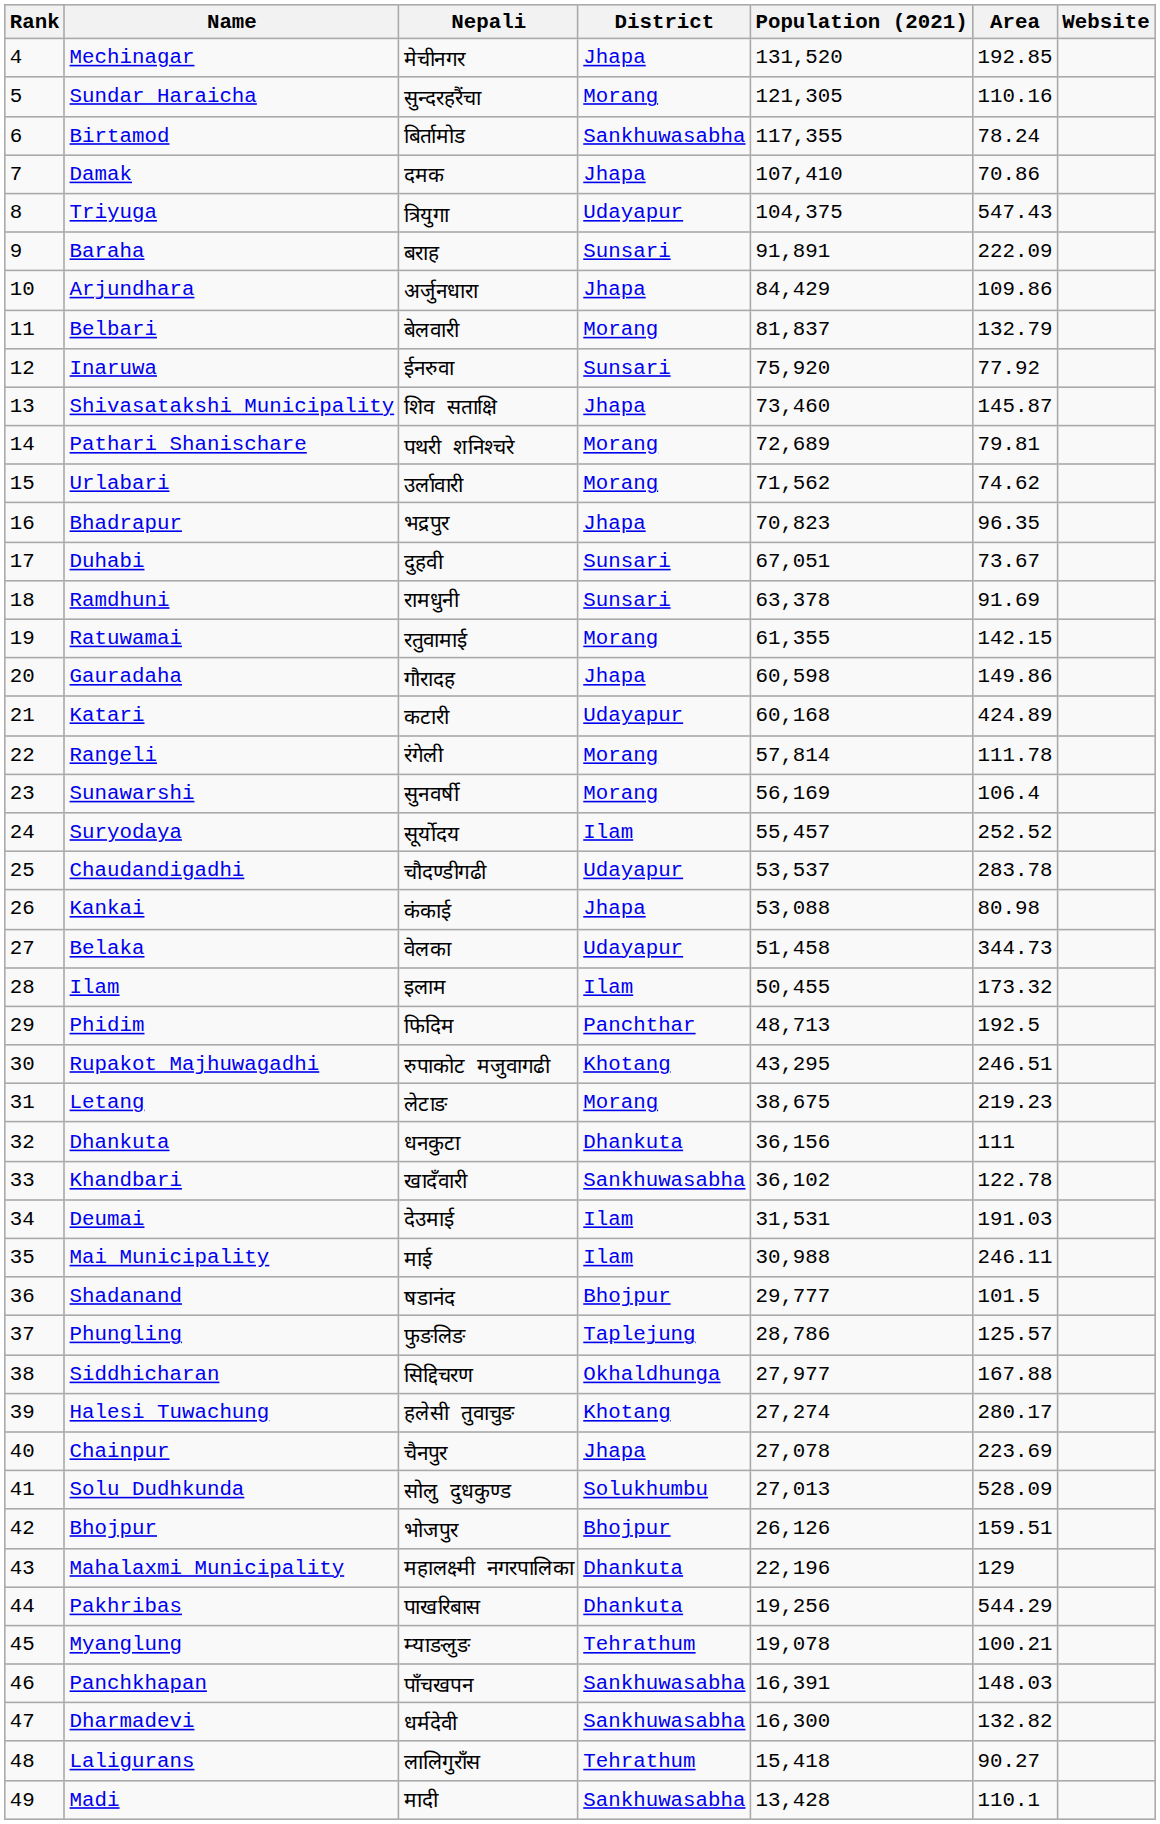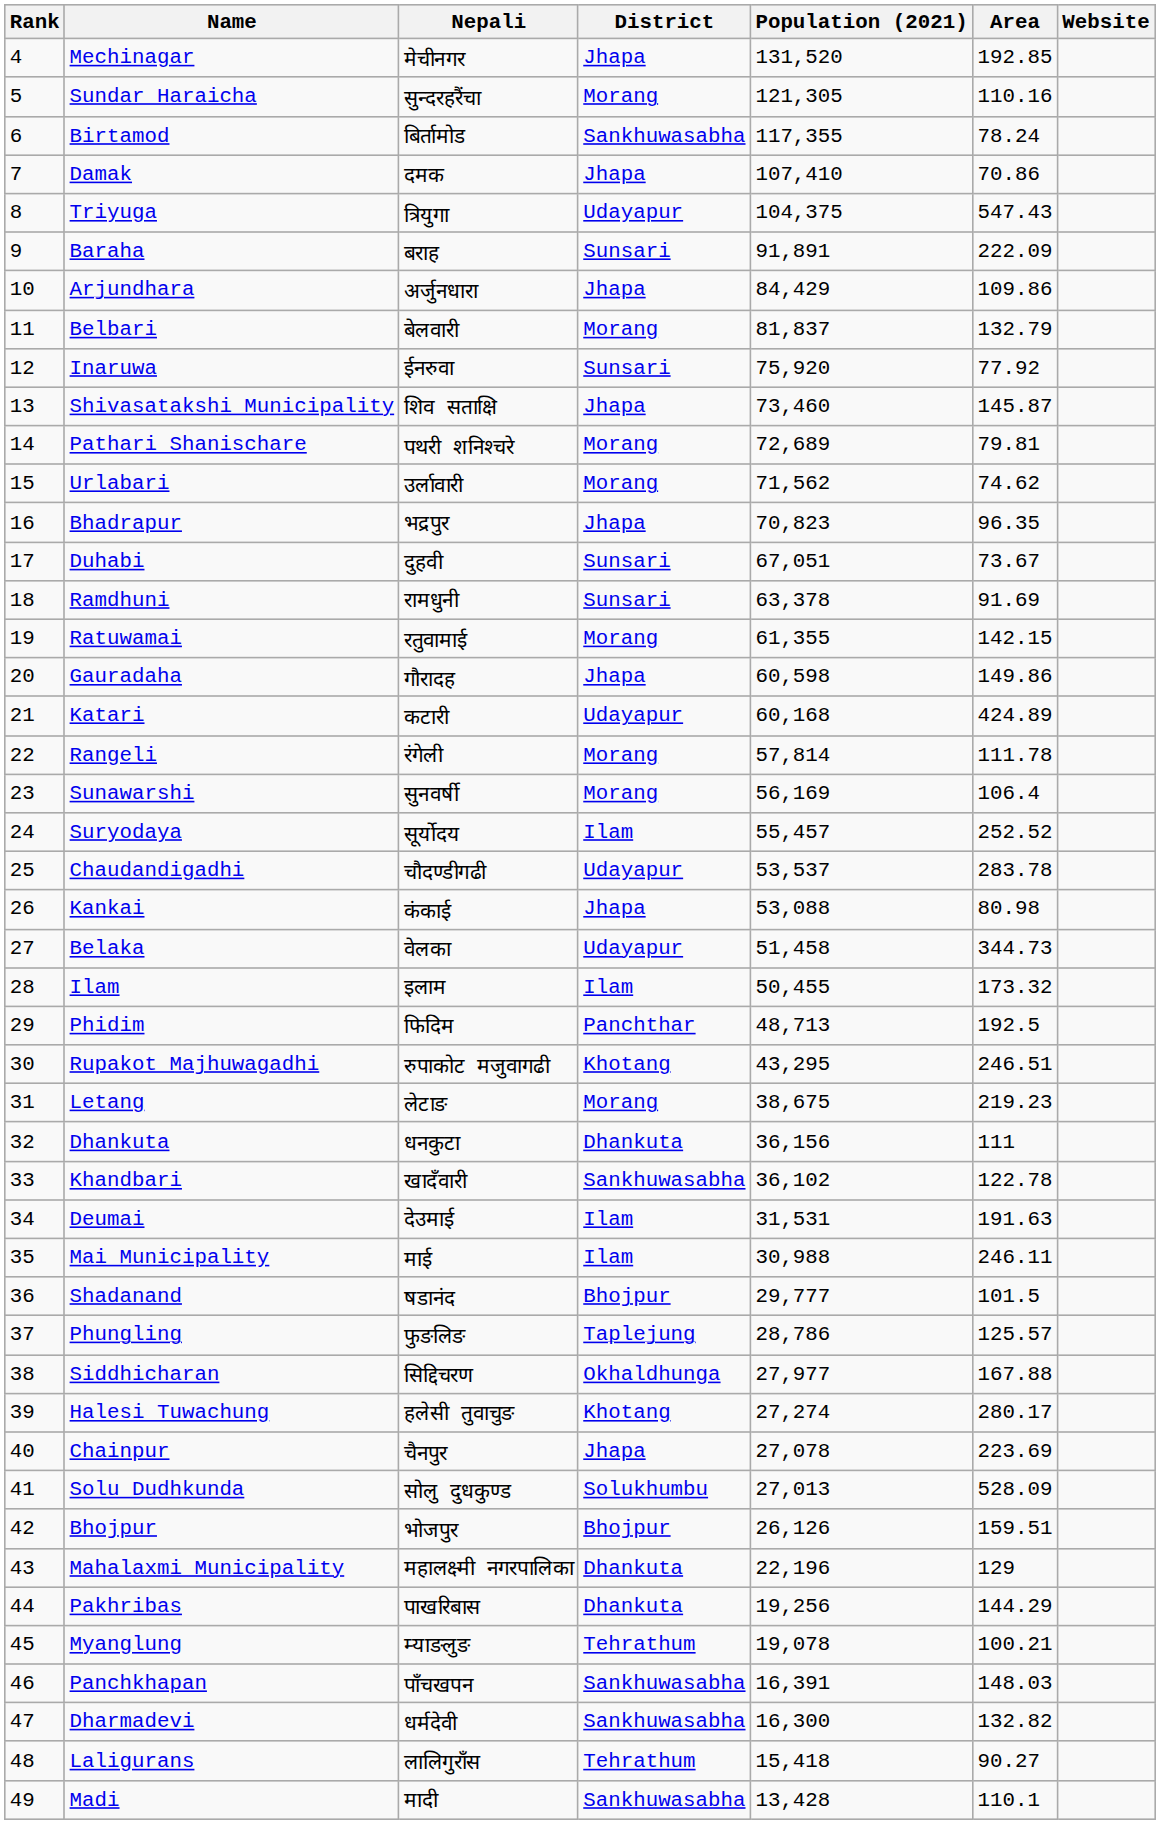 <table class="wikitable sortable">
 <tr>
 <th>Rank</th>
 <th>Name</th>
 <th>Nepali</th>
 <th>District</th>
 <th>Population (2021)</th>
 <th>Area</th>
 <th>Website</th>
 </tr>
 <tr>
 <td>4</td>
 <td><a href='#'>Mechinagar</a></td>
 <td>मेचीनगर</td>
 <td><a href='#'>Jhapa</a></td>
 <td>131,520</td>
 <td>192.85</td>
 <td></td>
 </tr>
 <tr>
 <td>5</td>
 <td><a href='#'>Sundar Haraicha</a></td>
 <td>सुन्दरहरैंचा</td>
 <td><a href='#'>Morang</a></td>
 <td>121,305</td>
 <td>110.16</td>
 <td></td>
 </tr>
 <tr>
 <td>6</td>
 <td><a href='#'>Birtamod</a></td>
 <td>बिर्तामोड</td>
 <td><a href='#'>Sankhuwasabha</a></td>
 <td>117,355</td>
 <td>78.24</td>
 <td></td>
 </tr>
 <tr>
 <td>7</td>
 <td><a href='#'>Damak</a></td>
 <td>दमक</td>
 <td><a href='#'>Jhapa</a></td>
 <td>107,410</td>
 <td>70.86</td>
 <td></td>
 </tr>
 <tr>
 <td>8</td>
 <td><a href='#'>Triyuga</a></td>
 <td>त्रियुगा</td>
 <td><a href='#'>Udayapur</a></td>
 <td>104,375</td>
 <td>547.43</td>
 <td></td>
 </tr>
 <tr>
 <td>9</td>
 <td><a href='#'>Baraha</a></td>
 <td>बराह</td>
 <td><a href='#'>Sunsari</a></td>
 <td>91,891</td>
 <td>222.09</td>
 <td></td>
 </tr>
 <tr>
 <td>10</td>
 <td><a href='#'>Arjundhara</a></td>
 <td>अर्जुनधारा</td>
 <td><a href='#'>Jhapa</a></td>
 <td>84,429</td>
 <td>109.86</td>
 <td></td>
 </tr>
 <tr>
 <td>11</td>
 <td><a href='#'>Belbari</a></td>
 <td>बेलवारी</td>
 <td><a href='#'>Morang</a></td>
 <td>81,837</td>
 <td>132.79</td>
 <td></td>
 </tr>
 <tr>
 <td>12</td>
 <td><a href='#'>Inaruwa</a></td>
 <td>ईनरुवा</td>
 <td><a href='#'>Sunsari</a></td>
 <td>75,920</td>
 <td>77.92</td>
 <td></td>
 </tr>
 <tr>
 <td>13</td>
 <td><a href='#'>Shivasatakshi Municipality</a></td>
 <td>शिव सताक्षि</td>
 <td><a href='#'>Jhapa</a></td>
 <td>73,460</td>
 <td>145.87</td>
 <td></td>
 </tr>
 <tr>
 <td>14</td>
 <td><a href='#'>Pathari Shanischare</a></td>
 <td>पथरी शनिश्चरे</td>
 <td><a href='#'>Morang</a></td>
 <td>72,689</td>
 <td>79.81</td>
 <td></td>
 </tr>
 <tr>
 <td>15</td>
 <td><a href='#'>Urlabari</a></td>
 <td>उर्लावारी</td>
 <td><a href='#'>Morang</a></td>
 <td>71,562</td>
 <td>74.62</td>
 <td></td>
 </tr>
 <tr>
 <td>16</td>
 <td><a href='#'>Bhadrapur</a></td>
 <td>भद्रपुर</td>
 <td><a href='#'>Jhapa</a></td>
 <td>70,823</td>
 <td>96.35</td>
 <td></td>
 </tr>
 <tr>
 <td>17</td>
 <td><a href='#'>Duhabi</a></td>
 <td>दुहवी</td>
 <td><a href='#'>Sunsari</a></td>
 <td>67,051</td>
 <td>73.67</td>
 <td></td>
 </tr>
 <tr>
 <td>18</td>
 <td><a href='#'>Ramdhuni</a></td>
 <td>रामधुनी</td>
 <td><a href='#'>Sunsari</a></td>
 <td>63,378</td>
 <td>91.69</td>
 <td></td>
 </tr>
 <tr>
 <td>19</td>
 <td><a href='#'>Ratuwamai</a></td>
 <td>रतुवामाई</td>
 <td><a href='#'>Morang</a></td>
 <td>61,355</td>
 <td>142.15</td>
 <td></td>
 </tr>
 <tr>
 <td>20</td>
 <td><a href='#'>Gauradaha</a></td>
 <td>गौरादह</td>
 <td><a href='#'>Jhapa</a></td>
 <td>60,598</td>
 <td>149.86</td>
 <td></td>
 </tr>
 <tr>
 <td>21</td>
 <td><a href='#'>Katari</a></td>
 <td>कटारी</td>
 <td><a href='#'>Udayapur</a></td>
 <td>60,168</td>
 <td>424.89</td>
 <td></td>
 </tr>
 <tr>
 <td>22</td>
 <td><a href='#'>Rangeli</a></td>
 <td>रंगेली</td>
 <td><a href='#'>Morang</a></td>
 <td>57,814</td>
 <td>111.78</td>
 <td></td>
 </tr>
 <tr>
 <td>23</td>
 <td><a href='#'>Sunawarshi</a></td>
 <td>सुनवर्षी</td>
 <td><a href='#'>Morang</a></td>
 <td>56,169</td>
 <td>106.4</td>
 <td></td>
 </tr>
 <tr>
 <td>24</td>
 <td><a href='#'>Suryodaya</a></td>
 <td>सूर्योदय</td>
 <td><a href='#'>Ilam</a></td>
 <td>55,457</td>
 <td>252.52</td>
 <td></td>
 </tr>
 <tr>
 <td>25</td>
 <td><a href='#'>Chaudandigadhi</a></td>
 <td>चौदण्डीगढी</td>
 <td><a href='#'>Udayapur</a></td>
 <td>53,537</td>
 <td>283.78</td>
 <td></td>
 </tr>
 <tr>
 <td>26</td>
 <td><a href='#'>Kankai</a></td>
 <td>कंकाई</td>
 <td><a href='#'>Jhapa</a></td>
 <td>53,088</td>
 <td>80.98</td>
 <td></td>
 </tr>
 <tr>
 <td>27</td>
 <td><a href='#'>Belaka</a></td>
 <td>वेलका</td>
 <td><a href='#'>Udayapur</a></td>
 <td>51,458</td>
 <td>344.73</td>
 <td></td>
 </tr>
 <tr>
 <td>28</td>
 <td><a href='#'>Ilam</a></td>
 <td>इलाम</td>
 <td><a href='#'>Ilam</a></td>
 <td>50,455</td>
 <td>173.32</td>
 <td></td>
 </tr>
 <tr>
 <td>29</td>
 <td><a href='#'>Phidim</a></td>
 <td>फिदिम</td>
 <td><a href='#'>Panchthar</a></td>
 <td>48,713</td>
 <td>192.5</td>
 <td></td>
 </tr>
 <tr>
 <td>30</td>
 <td><a href='#'>Rupakot Majhuwagadhi</a></td>
 <td>रुपाकोट मजुवागढी</td>
 <td><a href='#'>Khotang</a></td>
 <td>43,295</td>
 <td>246.51</td>
 <td></td>
 </tr>
 <tr>
 <td>31</td>
 <td><a href='#'>Letang</a></td>
 <td>लेटाङ</td>
 <td><a href='#'>Morang</a></td>
 <td>38,675</td>
 <td>219.23</td>
 <td></td>
 </tr>
 <tr>
 <td>32</td>
 <td><a href='#'>Dhankuta</a></td>
 <td>धनकुटा</td>
 <td><a href='#'>Dhankuta</a></td>
 <td>36,156</td>
 <td>111</td>
 <td></td>
 </tr>
 <tr>
 <td>33</td>
 <td><a href='#'>Khandbari</a></td>
 <td>खादँवारी</td>
 <td><a href='#'>Sankhuwasabha</a></td>
 <td>36,102</td>
 <td>122.78</td>
 <td></td>
 </tr>
 <tr>
 <td>34</td>
 <td><a href='#'>Deumai</a></td>
 <td>देउमाई</td>
 <td><a href='#'>Ilam</a></td>
 <td>31,531</td>
-<td>191.03</td>
+<td>191.63</td>
 <td></td>
 </tr>
 <tr>
 <td>35</td>
 <td><a href='#'>Mai Municipality</a></td>
 <td>माई</td>
 <td><a href='#'>Ilam</a></td>
 <td>30,988</td>
 <td>246.11</td>
 <td></td>
 </tr>
 <tr>
 <td>36</td>
 <td><a href='#'>Shadanand</a></td>
 <td>षडानंद</td>
 <td><a href='#'>Bhojpur</a></td>
 <td>29,777</td>
 <td>101.5</td>
 <td></td>
 </tr>
 <tr>
 <td>37</td>
 <td><a href='#'>Phungling</a></td>
 <td>फुङलिङ</td>
 <td><a href='#'>Taplejung</a></td>
 <td>28,786</td>
 <td>125.57</td>
 <td></td>
 </tr>
 <tr>
 <td>38</td>
 <td><a href='#'>Siddhicharan</a></td>
 <td>सिद्दिचरण</td>
 <td><a href='#'>Okhaldhunga</a></td>
 <td>27,977</td>
 <td>167.88</td>
 <td></td>
 </tr>
 <tr>
 <td>39</td>
 <td><a href='#'>Halesi Tuwachung</a></td>
 <td>हलेसी तुवाचुङ</td>
 <td><a href='#'>Khotang</a></td>
 <td>27,274</td>
 <td>280.17</td>
 <td></td>
 </tr>
 <tr>
 <td>40</td>
 <td><a href='#'>Chainpur</a></td>
 <td>चैनपुर</td>
 <td><a href='#'>Jhapa</a></td>
 <td>27,078</td>
 <td>223.69</td>
 <td></td>
 </tr>
 <tr>
 <td>41</td>
 <td><a href='#'>Solu Dudhkunda</a></td>
 <td>सोलु दुधकुण्ड</td>
 <td><a href='#'>Solukhumbu</a></td>
 <td>27,013</td>
 <td>528.09</td>
 <td></td>
 </tr>
 <tr>
 <td>42</td>
 <td><a href='#'>Bhojpur</a></td>
 <td>भोजपुर</td>
 <td><a href='#'>Bhojpur</a></td>
 <td>26,126</td>
 <td>159.51</td>
 <td></td>
 </tr>
 <tr>
 <td>43</td>
 <td><a href='#'>Mahalaxmi Municipality</a></td>
 <td>महालक्ष्मी नगरपालिका</td>
 <td><a href='#'>Dhankuta</a></td>
 <td>22,196</td>
 <td>129</td>
 <td></td>
 </tr>
 <tr>
 <td>44</td>
 <td><a href='#'>Pakhribas</a></td>
 <td>पाखरिबास</td>
 <td><a href='#'>Dhankuta</a></td>
 <td>19,256</td>
-<td>544.29</td>
+<td>144.29</td>
 <td></td>
 </tr>
 <tr>
 <td>45</td>
 <td><a href='#'>Myanglung</a></td>
 <td>म्याङलुङ</td>
 <td><a href='#'>Tehrathum</a></td>
 <td>19,078</td>
 <td>100.21</td>
 <td></td>
 </tr>
 <tr>
 <td>46</td>
 <td><a href='#'>Panchkhapan</a></td>
 <td>पाँचखपन</td>
 <td><a href='#'>Sankhuwasabha</a></td>
 <td>16,391</td>
 <td>148.03</td>
 <td></td>
 </tr>
 <tr>
 <td>47</td>
 <td><a href='#'>Dharmadevi</a></td>
 <td>धर्मदेवी</td>
 <td><a href='#'>Sankhuwasabha</a></td>
 <td>16,300</td>
 <td>132.82</td>
 <td></td>
 </tr>
 <tr>
 <td>48</td>
 <td><a href='#'>Laligurans</a></td>
 <td>लालिगुराँस</td>
 <td><a href='#'>Tehrathum</a></td>
 <td>15,418</td>
 <td>90.27</td>
 <td></td>
 </tr>
 <tr>
 <td>49</td>
 <td><a href='#'>Madi</a></td>
 <td>मादी</td>
 <td><a href='#'>Sankhuwasabha</a></td>
 <td>13,428</td>
 <td>110.1</td>
 <td></td>
 </tr>
 </table>
